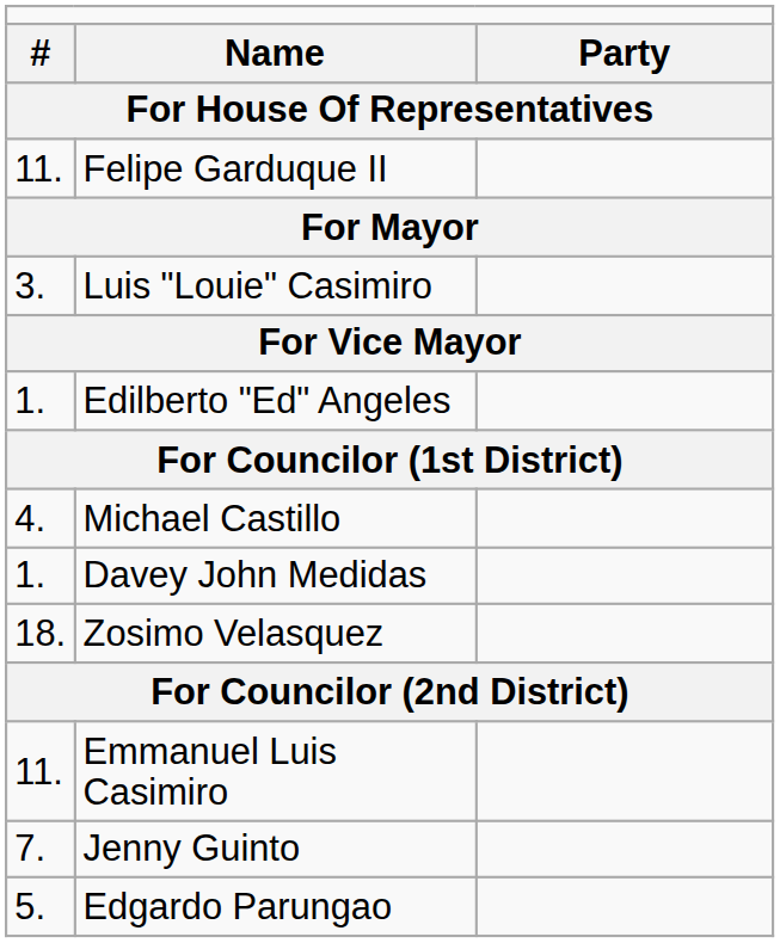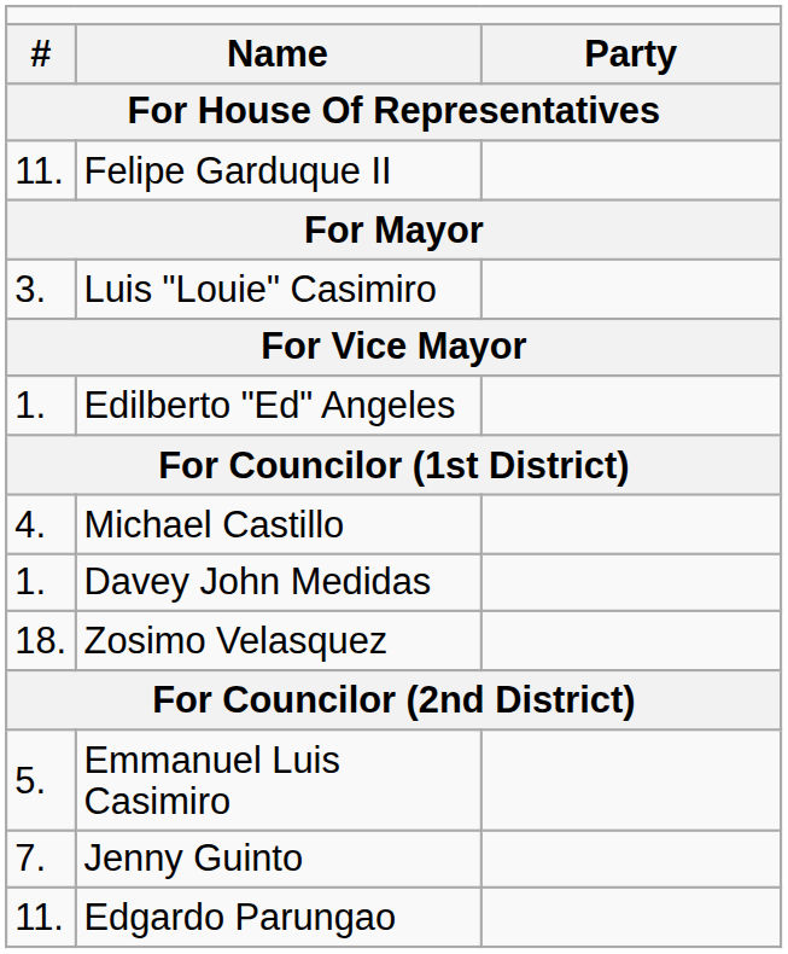 <table class=wikitable style="font-size:90%">
 <tr>
 <td colspan=4 bgcolor=></td>
 </tr>
 <tr>
 <th>#</th>
 <th width=150px>Name</th>
 <th colspan=2 width=110px>Party</th>
 </tr>
 <tr>
 <th colspan=5>For House Of Representatives</th>
 </tr>
 <tr>
 <td>11.</td>
 <td>Felipe Garduque II</td>
 <td></td>
 </tr>
 <tr>
 <th colspan=5>For Mayor</th>
 </tr>
 <tr>
 <td>3.</td>
 <td>Luis "Louie" Casimiro</td>
 <td></td>
 </tr>
 <tr>
 <th colspan=5>For Vice Mayor</th>
 </tr>
 <tr>
 <td>1.</td>
 <td>Edilberto "Ed" Angeles</td>
 <td></td>
 </tr>
 <tr>
 <th colspan=5>For Councilor (1st District)</th>
 </tr>
 <tr>
 <td>4.</td>
 <td>Michael Castillo</td>
 <td></td>
 </tr>
 <tr>
 <td>1.</td>
 <td>Davey John Medidas</td>
 <td></td>
 </tr>
 <tr>
 <td>18.</td>
 <td>Zosimo Velasquez</td>
 <td></td>
 </tr>
 <tr>
 <th colspan=5>For Councilor (2nd District)</th>
 </tr>
 <tr>
-<td>11.</td>
+<td>5.</td>
 <td>Emmanuel Luis Casimiro</td>
 <td></td>
 </tr>
 <tr>
 <td>7.</td>
 <td>Jenny Guinto</td>
 <td></td>
 </tr>
 <tr>
-<td>5.</td>
+<td>11.</td>
 <td>Edgardo Parungao</td>
 <td></td>
 </tr>
 </table>
